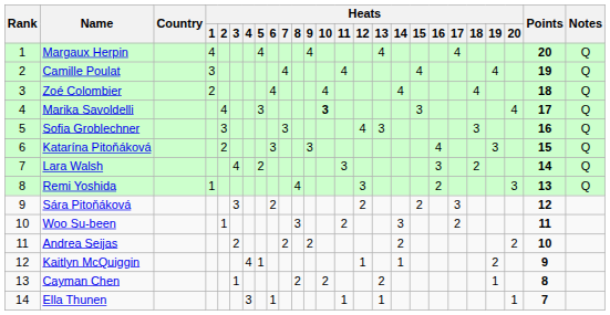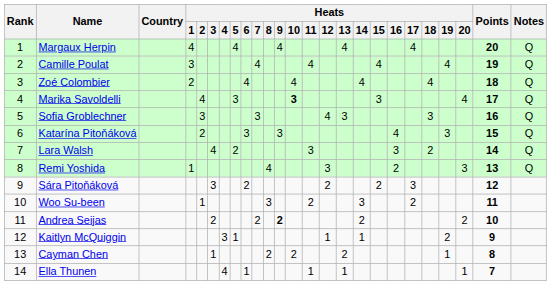 <table class="wikitable" style="text-align:center;">
 <tr>
 <th rowspan="2">Rank</th>
 <th rowspan="2">Name</th>
 <th rowspan="2">Country</th>
 <th colspan="20">Heats</th>
 <th rowspan="2">Points</th>
 <th rowspan="2">Notes</th>
 </tr>
 <tr>
 <th>1</th>
 <th>2</th>
 <th>3</th>
 <th>4</th>
 <th>5</th>
 <th>6</th>
 <th>7</th>
 <th>8</th>
 <th>9</th>
 <th>10</th>
 <th>11</th>
 <th>12</th>
 <th>13</th>
 <th>14</th>
 <th>15</th>
 <th>16</th>
 <th>17</th>
 <th>18</th>
 <th>19</th>
 <th>20</th>
 </tr>
 <tr bgcolor=ccffcc>
 <td>1</td>
 <td align=left><a href='#'>Margaux Herpin</a></td>
 <td align=left></td>
 <td>4</td>
 <td></td>
 <td></td>
 <td></td>
 <td>4</td>
 <td></td>
 <td></td>
 <td></td>
 <td>4</td>
 <td></td>
 <td></td>
 <td></td>
 <td>4</td>
 <td></td>
 <td></td>
 <td></td>
 <td>4</td>
 <td></td>
 <td></td>
 <td></td>
 <td><strong>20</strong></td>
 <td>Q</td>
 </tr>
 <tr bgcolor=ccffcc>
 <td>2</td>
 <td align=left><a href='#'>Camille Poulat</a></td>
 <td align=left></td>
 <td>3</td>
 <td></td>
 <td></td>
 <td></td>
 <td></td>
 <td></td>
 <td>4</td>
 <td></td>
 <td></td>
 <td></td>
 <td>4</td>
 <td></td>
 <td></td>
 <td></td>
 <td>4</td>
 <td></td>
 <td></td>
 <td></td>
 <td>4</td>
 <td></td>
 <td><strong>19</strong></td>
 <td>Q</td>
 </tr>
 <tr bgcolor=ccffcc>
 <td>3</td>
 <td align=left><a href='#'>Zoé Colombier</a></td>
 <td align=left></td>
 <td>2</td>
 <td></td>
 <td></td>
 <td></td>
 <td></td>
 <td>4</td>
 <td></td>
 <td></td>
 <td></td>
 <td>4</td>
 <td></td>
 <td></td>
 <td></td>
 <td>4</td>
 <td></td>
 <td></td>
 <td></td>
 <td>4</td>
 <td></td>
 <td></td>
 <td><strong>18</strong></td>
 <td>Q</td>
 </tr>
 <tr bgcolor=ccffcc>
 <td>4</td>
 <td align=left><a href='#'>Marika Savoldelli</a></td>
 <td align=left></td>
 <td></td>
 <td>4</td>
 <td></td>
 <td></td>
 <td>3</td>
 <td></td>
 <td></td>
 <td></td>
 <td></td>
 <td><strong>3</strong></td>
 <td></td>
 <td></td>
 <td></td>
 <td></td>
 <td>3</td>
 <td></td>
 <td></td>
 <td></td>
 <td></td>
 <td>4</td>
 <td><strong>17</strong></td>
 <td>Q</td>
 </tr>
 <tr bgcolor=ccffcc>
 <td>5</td>
 <td align=left><a href='#'>Sofia Groblechner</a></td>
 <td align=left></td>
 <td></td>
 <td>3</td>
 <td></td>
 <td></td>
 <td></td>
 <td></td>
 <td>3</td>
 <td></td>
 <td></td>
 <td></td>
 <td></td>
 <td>4</td>
 <td>3</td>
 <td></td>
 <td></td>
 <td></td>
 <td></td>
 <td>3</td>
 <td></td>
 <td></td>
 <td><strong>16</strong></td>
 <td>Q</td>
 </tr>
 <tr bgcolor=ccffcc>
 <td>6</td>
 <td align=left><a href='#'>Katarína Pitoňáková</a></td>
 <td align=left></td>
 <td></td>
 <td>2</td>
 <td></td>
 <td></td>
 <td></td>
 <td>3</td>
 <td></td>
 <td></td>
 <td>3</td>
 <td></td>
 <td></td>
 <td></td>
 <td></td>
 <td></td>
 <td></td>
 <td>4</td>
 <td></td>
 <td></td>
 <td>3</td>
 <td></td>
 <td><strong>15</strong></td>
 <td>Q</td>
 </tr>
 <tr bgcolor=ccffcc>
 <td>7</td>
 <td align=left><a href='#'>Lara Walsh</a></td>
 <td align=left></td>
 <td></td>
 <td></td>
 <td>4</td>
 <td></td>
 <td>2</td>
 <td></td>
 <td></td>
 <td></td>
 <td></td>
 <td></td>
 <td>3</td>
 <td></td>
 <td></td>
 <td></td>
 <td></td>
 <td>3</td>
 <td></td>
 <td>2</td>
 <td></td>
 <td></td>
 <td><strong>14</strong></td>
 <td>Q</td>
 </tr>
 <tr bgcolor=ccffcc>
 <td>8</td>
 <td align=left><a href='#'>Remi Yoshida</a></td>
 <td align=left></td>
 <td>1</td>
 <td></td>
 <td></td>
 <td></td>
 <td></td>
 <td></td>
 <td></td>
 <td>4</td>
 <td></td>
 <td></td>
 <td></td>
 <td>3</td>
 <td></td>
 <td></td>
 <td></td>
 <td>2</td>
 <td></td>
 <td></td>
 <td></td>
 <td>3</td>
 <td><strong>13</strong></td>
 <td>Q</td>
 </tr>
 <tr>
 <td>9</td>
 <td align=left><a href='#'>Sára Pitoňáková</a></td>
 <td align=left></td>
 <td></td>
 <td></td>
 <td>3</td>
 <td></td>
 <td></td>
 <td>2</td>
 <td></td>
 <td></td>
 <td></td>
 <td></td>
 <td></td>
 <td>2</td>
 <td></td>
 <td></td>
 <td>2</td>
 <td></td>
 <td>3</td>
 <td></td>
 <td></td>
 <td></td>
 <td><strong>12</strong></td>
 <td></td>
 </tr>
 <tr>
 <td>10</td>
 <td align=left><a href='#'>Woo Su-been</a></td>
 <td align=left></td>
 <td></td>
 <td>1</td>
 <td></td>
 <td></td>
 <td></td>
 <td></td>
 <td></td>
 <td>3</td>
 <td></td>
 <td></td>
 <td>2</td>
 <td></td>
 <td></td>
 <td>3</td>
 <td></td>
 <td></td>
 <td>2</td>
 <td></td>
 <td></td>
 <td></td>
 <td><strong>11</strong></td>
 <td></td>
 </tr>
 <tr>
 <td>11</td>
 <td align=left><a href='#'>Andrea Seijas</a></td>
 <td align=left></td>
 <td></td>
 <td></td>
 <td>2</td>
 <td></td>
 <td></td>
 <td></td>
 <td>2</td>
 <td></td>
-<td>2</td>
+<td><strong>2</strong></td>
 <td></td>
 <td></td>
 <td></td>
 <td></td>
 <td>2</td>
 <td></td>
 <td></td>
 <td></td>
 <td></td>
 <td></td>
 <td>2</td>
 <td><strong>10</strong></td>
 <td></td>
 </tr>
 <tr>
 <td>12</td>
 <td align=left><a href='#'>Kaitlyn McQuiggin</a></td>
 <td align=left></td>
 <td></td>
 <td></td>
 <td></td>
-<td>4</td>
+<td>3</td>
 <td>1</td>
 <td></td>
 <td></td>
 <td></td>
 <td></td>
 <td></td>
 <td></td>
 <td>1</td>
 <td></td>
 <td>1</td>
 <td></td>
 <td></td>
 <td></td>
 <td></td>
 <td>2</td>
 <td></td>
 <td><strong>9</strong></td>
 <td></td>
 </tr>
 <tr>
 <td>13</td>
 <td align=left><a href='#'>Cayman Chen</a></td>
 <td align=left></td>
 <td></td>
 <td></td>
 <td>1</td>
 <td></td>
 <td></td>
 <td></td>
 <td></td>
 <td>2</td>
 <td></td>
 <td>2</td>
 <td></td>
 <td></td>
 <td>2</td>
 <td></td>
 <td></td>
 <td></td>
 <td></td>
 <td></td>
 <td>1</td>
 <td></td>
 <td><strong>8</strong></td>
 <td></td>
 </tr>
 <tr>
 <td>14</td>
 <td align=left><a href='#'>Ella Thunen</a></td>
 <td align=left></td>
 <td></td>
 <td></td>
 <td></td>
-<td>3</td>
+<td>4</td>
 <td></td>
 <td>1</td>
 <td></td>
 <td></td>
 <td></td>
 <td></td>
 <td>1</td>
 <td></td>
 <td>1</td>
 <td></td>
 <td></td>
 <td></td>
 <td></td>
 <td></td>
 <td></td>
 <td>1</td>
 <td><strong>7</strong></td>
 <td></td>
 </tr>
 </table>
